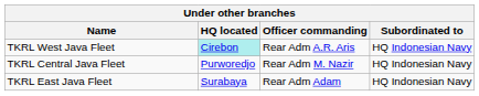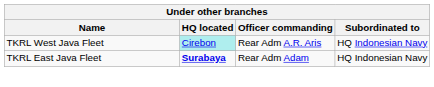 <table class="wikitable">
 <tr>
 <th colspan="4">Under other branches</th>
 </tr>
 <tr>
 <th scope="col" style="width:150px">Name</th>
 <th>HQ located</th>
 <th>Officer commanding</th>
 <th>Subordinated to</th>
 </tr>
 <tr>
 <td width=280>TKRL West Java Fleet</td>
 <td style="background: paleturquoise;"><a href='#'>Cirebon</a></td>
 <td>Rear Adm <a href='#'>A.R. Aris</a></td>
 <td>HQ <a href='#'>Indonesian Navy</a></td>
 </tr>
 <tr>
-<td>TKRL Central Java Fleet</td>
-<td><a href='#'>Purworedjo</a></td>
-<td>Rear Adm <a href='#'>M. Nazir</a></td>
-<td>HQ Indonesian Navy</td>
-</tr>
-<tr>
 <td>TKRL East Java Fleet</td>
-<td><a href='#'>Surabaya</a></td>
+<td><strong><a href='#'>Surabaya</a></strong></td>
 <td>Rear Adm <a href='#'>Adam</a></td>
 <td>HQ Indonesian Navy</td>
 </tr>
 </table>
